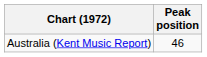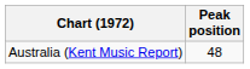 <table class="wikitable">
 <tr>
 <th>Chart (1972)</th>
 <th>Peak<br>position</th>
 </tr>
 <tr>
 <td>Australia (<a href='#'>Kent Music Report</a>)</td>
-<td align="center">46</td>
+<td align="center">48</td>
 </tr>
 </table>
